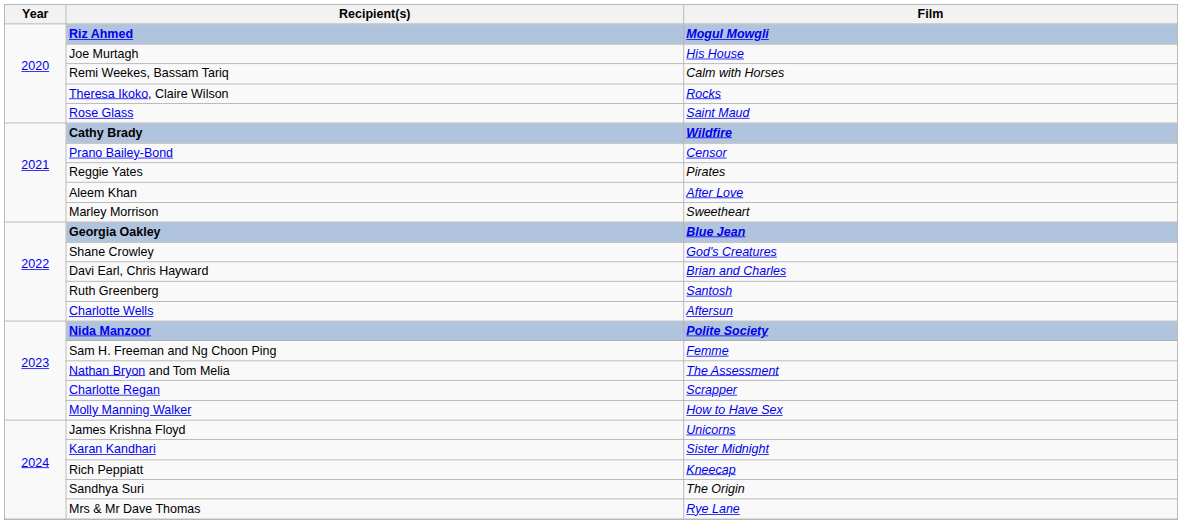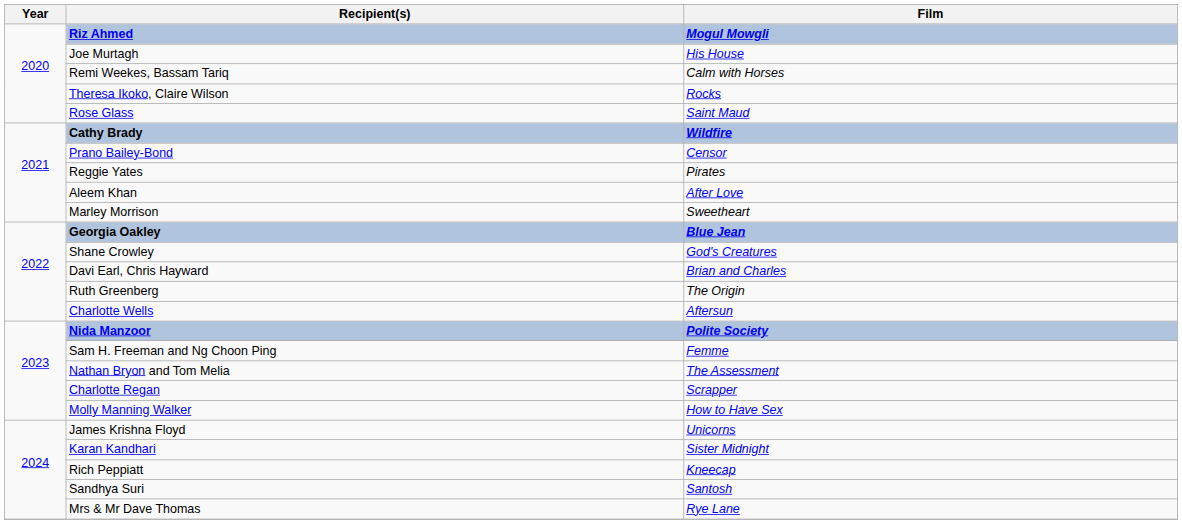 <table class="wikitable" width="95%" cellpadding="5">
 <tr>
 <th width="5%">Year</th>
 <th width="50%">Recipient(s)</th>
 <th width="40%">Film</th>
 </tr>
 <tr>
 <td rowspan="5" style="text-align:center;"><a href='#'>2020</a><br><br></td>
 <td style="background:#B0C4DE"><strong><a href='#'>Riz Ahmed</a></strong></td>
 <td style="background:#B0C4DE"><strong><em><a href='#'>Mogul Mowgli</a></em></strong></td>
 </tr>
 <tr>
 <td>Joe Murtagh</td>
 <td><em><a href='#'>His House</a></em></td>
 </tr>
 <tr>
 <td>Remi Weekes, Bassam Tariq</td>
 <td><em>Calm with Horses</em></td>
 </tr>
 <tr>
 <td><a href='#'>Theresa Ikoko</a>, Claire Wilson</td>
 <td><em><a href='#'>Rocks</a></em></td>
 </tr>
 <tr>
 <td><a href='#'>Rose Glass</a></td>
 <td><em><a href='#'>Saint Maud</a></em></td>
 </tr>
 <tr>
 <td rowspan="5" style="text-align:center;"><a href='#'>2021</a><br><br></td>
 <td style="background:#B0C4DE"><strong>Cathy Brady</strong></td>
 <td style="background:#B0C4DE"><strong><em><a href='#'>Wildfire</a></em></strong></td>
 </tr>
 <tr>
 <td><a href='#'>Prano Bailey-Bond</a></td>
 <td><em><a href='#'>Censor</a></em></td>
 </tr>
 <tr>
 <td>Reggie Yates</td>
 <td><em>Pirates</em></td>
 </tr>
 <tr>
 <td>Aleem Khan</td>
 <td><em><a href='#'>After Love</a></em></td>
 </tr>
 <tr>
 <td>Marley Morrison</td>
 <td><em>Sweetheart</em></td>
 </tr>
 <tr>
 <td rowspan="5" style="text-align:center;"><a href='#'>2022</a><br><br></td>
 <td style="background:#B0C4DE"><strong>Georgia Oakley</strong></td>
 <td style="background:#B0C4DE"><strong><em><a href='#'>Blue Jean</a></em></strong></td>
 </tr>
 <tr>
 <td>Shane Crowley</td>
 <td><em><a href='#'>God's Creatures</a></em></td>
 </tr>
 <tr>
 <td>Davi Earl, Chris Hayward</td>
 <td><em><a href='#'>Brian and Charles</a></em></td>
 </tr>
 <tr>
 <td>Ruth Greenberg</td>
-<td><em><a href='#'>Santosh</a></em></td>
+<td><em>The Origin</em></td>
 </tr>
 <tr>
 <td><a href='#'>Charlotte Wells</a></td>
 <td><em><a href='#'>Aftersun</a></em></td>
 </tr>
 <tr>
 <td rowspan="5" style="text-align:center;"><a href='#'>2023</a><br><br></td>
 <td style="background:#B0C4DE"><strong><a href='#'>Nida Manzoor</a></strong></td>
 <td style="background:#B0C4DE"><strong><em><a href='#'>Polite Society</a></em></strong></td>
 </tr>
 <tr>
 <td>Sam H. Freeman and Ng Choon Ping</td>
 <td><em><a href='#'>Femme</a></em></td>
 </tr>
 <tr>
 <td><a href='#'>Nathan Bryon</a> and Tom Melia</td>
 <td><em><a href='#'>The Assessment</a></em> </td>
 </tr>
 <tr>
 <td><a href='#'>Charlotte Regan</a></td>
 <td><em><a href='#'>Scrapper</a></em></td>
 </tr>
 <tr>
 <td><a href='#'>Molly Manning Walker</a></td>
 <td><em><a href='#'>How to Have Sex</a></em></td>
 </tr>
 <tr>
 <td rowspan="5" style="text-align:center;"><a href='#'>2024</a><br><br></td>
 <td>James Krishna Floyd</td>
 <td><em><a href='#'>Unicorns</a></em></td>
 </tr>
 <tr>
 <td><a href='#'>Karan Kandhari</a></td>
 <td><em><a href='#'>Sister Midnight</a></em></td>
 </tr>
 <tr>
 <td>Rich Peppiatt</td>
 <td><em><a href='#'>Kneecap</a></em></td>
 </tr>
 <tr>
 <td>Sandhya Suri</td>
-<td><em>The Origin</em></td>
+<td><em><a href='#'>Santosh</a></em></td>
 </tr>
 <tr>
 <td>Mrs & Mr Dave Thomas</td>
 <td><em><a href='#'>Rye Lane</a></em></td>
 </tr>
 <tr>
 </tr>
 </table>
